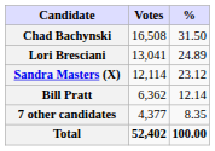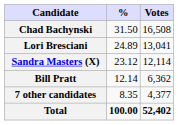 <table class="wikitable sortable plainrowheaders">
 <tr>
 <th scope="col" style="background:#ddf; width:150px;">Candidate</th>
+<th scope="col" style="background:#ddf;">%</th>
 <th scope="col" style="background:#ddf;">Votes</th>
-<th scope="col" style="background:#ddf;">%</th>
 </tr>
 <tr>
 <th scope="row">Chad Bachynski</th>
+<td align="right">31.50</td>
 <td align="right">16,508</td>
-<td align="right">31.50</td>
 </tr>
 <tr>
 <th scope="row">Lori Bresciani</th>
+<td align="right">24.89</td>
 <td align="right">13,041</td>
-<td align="right">24.89</td>
 </tr>
 <tr>
 <th scope="row"><a href='#'>Sandra Masters</a> (X)</th>
+<td align="right">23.12</td>
 <td align="right">12,114</td>
-<td align="right">23.12</td>
 </tr>
 <tr>
 <th scope="row">Bill Pratt</th>
+<td align="right">12.14</td>
 <td align="right">6,362</td>
-<td align="right">12.14</td>
 </tr>
 <tr>
 <th scope="row">7 other candidates</th>
+<td align="right">8.35</td>
 <td align="right">4,377</td>
-<td align="right">8.35</td>
 </tr>
 <tr>
 <th scope="row"><strong>Total</strong></th>
+<td align="right"><strong>100.00</strong></td>
 <td align="right"><strong>52,402</strong></td>
-<td align="right"><strong>100.00</strong></td>
 </tr>
 </table>
